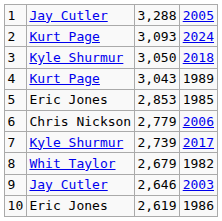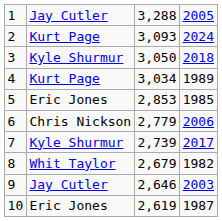 <table class="wikitable">
 <tr>
 </tr>
 <tr>
 <td>1</td>
 <td><a href='#'>Jay Cutler</a></td>
 <td><abbr>3,288</abbr></td>
 <td><a href='#'>2005</a></td>
 </tr>
 <tr>
 <td>2</td>
 <td><a href='#'>Kurt Page</a></td>
 <td><abbr>3,093</abbr></td>
 <td><a href='#'>2024</a></td>
 </tr>
 <tr>
 <td>3</td>
 <td><a href='#'>Kyle Shurmur</a></td>
 <td><abbr>3,050</abbr></td>
 <td><a href='#'>2018</a></td>
 </tr>
 <tr>
 <td>4</td>
 <td><a href='#'>Kurt Page</a></td>
-<td><abbr>3,043</abbr></td>
+<td><abbr>3,034</abbr></td>
 <td>1989</td>
 </tr>
 <tr>
 <td>5</td>
 <td>Eric Jones</td>
 <td><abbr>2,853</abbr></td>
 <td>1985</td>
 </tr>
 <tr>
 <td>6</td>
 <td>Chris Nickson</td>
 <td><abbr>2,779</abbr></td>
 <td><a href='#'>2006</a></td>
 </tr>
 <tr>
 <td>7</td>
 <td><a href='#'>Kyle Shurmur</a></td>
 <td><abbr>2,739</abbr></td>
 <td><a href='#'>2017</a></td>
 </tr>
 <tr>
 <td>8</td>
 <td><a href='#'>Whit Taylor</a></td>
 <td><abbr>2,679</abbr></td>
 <td>1982</td>
 </tr>
 <tr>
 <td>9</td>
 <td><a href='#'>Jay Cutler</a></td>
 <td><abbr>2,646</abbr></td>
 <td><a href='#'>2003</a></td>
 </tr>
 <tr>
 <td>10</td>
 <td>Eric Jones</td>
 <td><abbr>2,619</abbr></td>
-<td>1986</td>
+<td>1987</td>
 </tr>
 </table>
